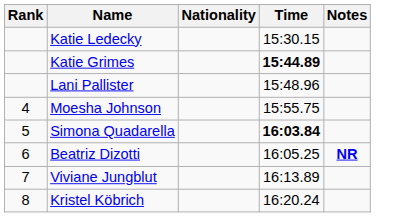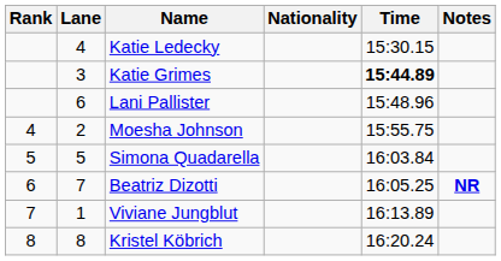 <table class="wikitable sortable" style="text-align:center">
 <tr>
 <th>Rank</th>
+<th>Lane</th>
 <th>Name</th>
 <th>Nationality</th>
 <th>Time</th>
 <th>Notes</th>
 </tr>
 <tr>
 <td></td>
+<td>4</td>
 <td align=left><a href='#'>Katie Ledecky</a></td>
 <td align=left></td>
 <td>15:30.15</td>
 <td></td>
 </tr>
 <tr>
 <td></td>
+<td>3</td>
 <td align=left><a href='#'>Katie Grimes</a></td>
 <td align=left></td>
 <td><strong>15:44.89</strong></td>
 <td></td>
 </tr>
 <tr>
 <td></td>
+<td>6</td>
 <td align=left><a href='#'>Lani Pallister</a></td>
 <td align=left></td>
 <td>15:48.96</td>
 <td></td>
 </tr>
 <tr>
 <td>4</td>
+<td>2</td>
 <td align=left><a href='#'>Moesha Johnson</a></td>
 <td align=left></td>
 <td>15:55.75</td>
 <td></td>
 </tr>
 <tr>
 <td>5</td>
+<td>5</td>
 <td align=left><a href='#'>Simona Quadarella</a></td>
 <td align=left></td>
-<td><strong>16:03.84</strong></td>
+<td>16:03.84</td>
 <td></td>
 </tr>
 <tr>
 <td>6</td>
+<td>7</td>
 <td align=left><a href='#'>Beatriz Dizotti</a></td>
 <td align=left></td>
 <td>16:05.25</td>
 <td><strong><a href='#'>NR</a></strong></td>
 </tr>
 <tr>
 <td>7</td>
+<td>1</td>
 <td align=left><a href='#'>Viviane Jungblut</a></td>
 <td align=left></td>
 <td>16:13.89</td>
 <td></td>
 </tr>
 <tr>
 <td>8</td>
+<td>8</td>
 <td align=left><a href='#'>Kristel Köbrich</a></td>
 <td align=left></td>
 <td>16:20.24</td>
 <td></td>
 </tr>
 </table>
